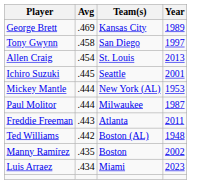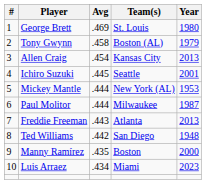 <table class="wikitable">
 <tr>
+<th>#</th>
 <th>Player</th>
 <th>Avg</th>
 <th>Team(s)</th>
 <th>Year</th>
 </tr>
 <tr>
+<td>1</td>
 <td><a href='#'>George Brett</a></td>
 <td>.469</td>
-<td><a href='#'>Kansas City</a></td>
-<td><a href='#'>1989</a></td>
+<td><a href='#'>St. Louis</a></td>
+<td><a href='#'>1980</a></td>
 </tr>
 <tr>
+<td>2</td>
 <td><a href='#'>Tony Gwynn</a></td>
 <td>.458</td>
-<td><a href='#'>San Diego</a></td>
-<td><a href='#'>1997</a></td>
+<td><a href='#'>Boston (AL)</a></td>
+<td><a href='#'>1979</a></td>
 </tr>
 <tr>
+<td>3</td>
 <td><a href='#'>Allen Craig</a></td>
 <td>.454</td>
-<td><a href='#'>St. Louis</a></td>
+<td><a href='#'>Kansas City</a></td>
 <td><a href='#'>2013</a></td>
 </tr>
 <tr>
+<td>4</td>
 <td><a href='#'>Ichiro Suzuki</a></td>
 <td>.445</td>
 <td><a href='#'>Seattle</a></td>
 <td><a href='#'>2001</a></td>
 </tr>
 <tr>
+<td>5</td>
 <td><a href='#'>Mickey Mantle</a></td>
 <td>.444</td>
 <td><a href='#'>New York (AL)</a></td>
 <td><a href='#'>1953</a></td>
 </tr>
 <tr>
+<td>6</td>
 <td><a href='#'>Paul Molitor</a></td>
 <td>.444</td>
 <td><a href='#'>Milwaukee</a></td>
 <td><a href='#'>1987</a></td>
 </tr>
 <tr>
+<td>7</td>
 <td><a href='#'>Freddie Freeman</a></td>
 <td>.443</td>
 <td><a href='#'>Atlanta</a></td>
-<td><a href='#'>2011</a></td>
+<td><a href='#'>2013</a></td>
 </tr>
 <tr>
+<td>8</td>
 <td><a href='#'>Ted Williams</a></td>
 <td>.442</td>
-<td><a href='#'>Boston (AL)</a></td>
+<td><a href='#'>San Diego</a></td>
 <td><a href='#'>1948</a></td>
 </tr>
 <tr>
+<td>9</td>
 <td><a href='#'>Manny Ramírez</a></td>
 <td>.435</td>
 <td><a href='#'>Boston</a></td>
-<td><a href='#'>2002</a></td>
+<td><a href='#'>2000</a></td>
 </tr>
 <tr>
+<td>10</td>
 <td><a href='#'>Luis Arraez</a></td>
 <td>.434</td>
 <td><a href='#'>Miami</a></td>
 <td><a href='#'>2023</a></td>
 </tr>
 <tr>
 <td></td>
 <td></td>
 <td></td>
 <td></td>
+<td></td>
 </tr>
 </table>
